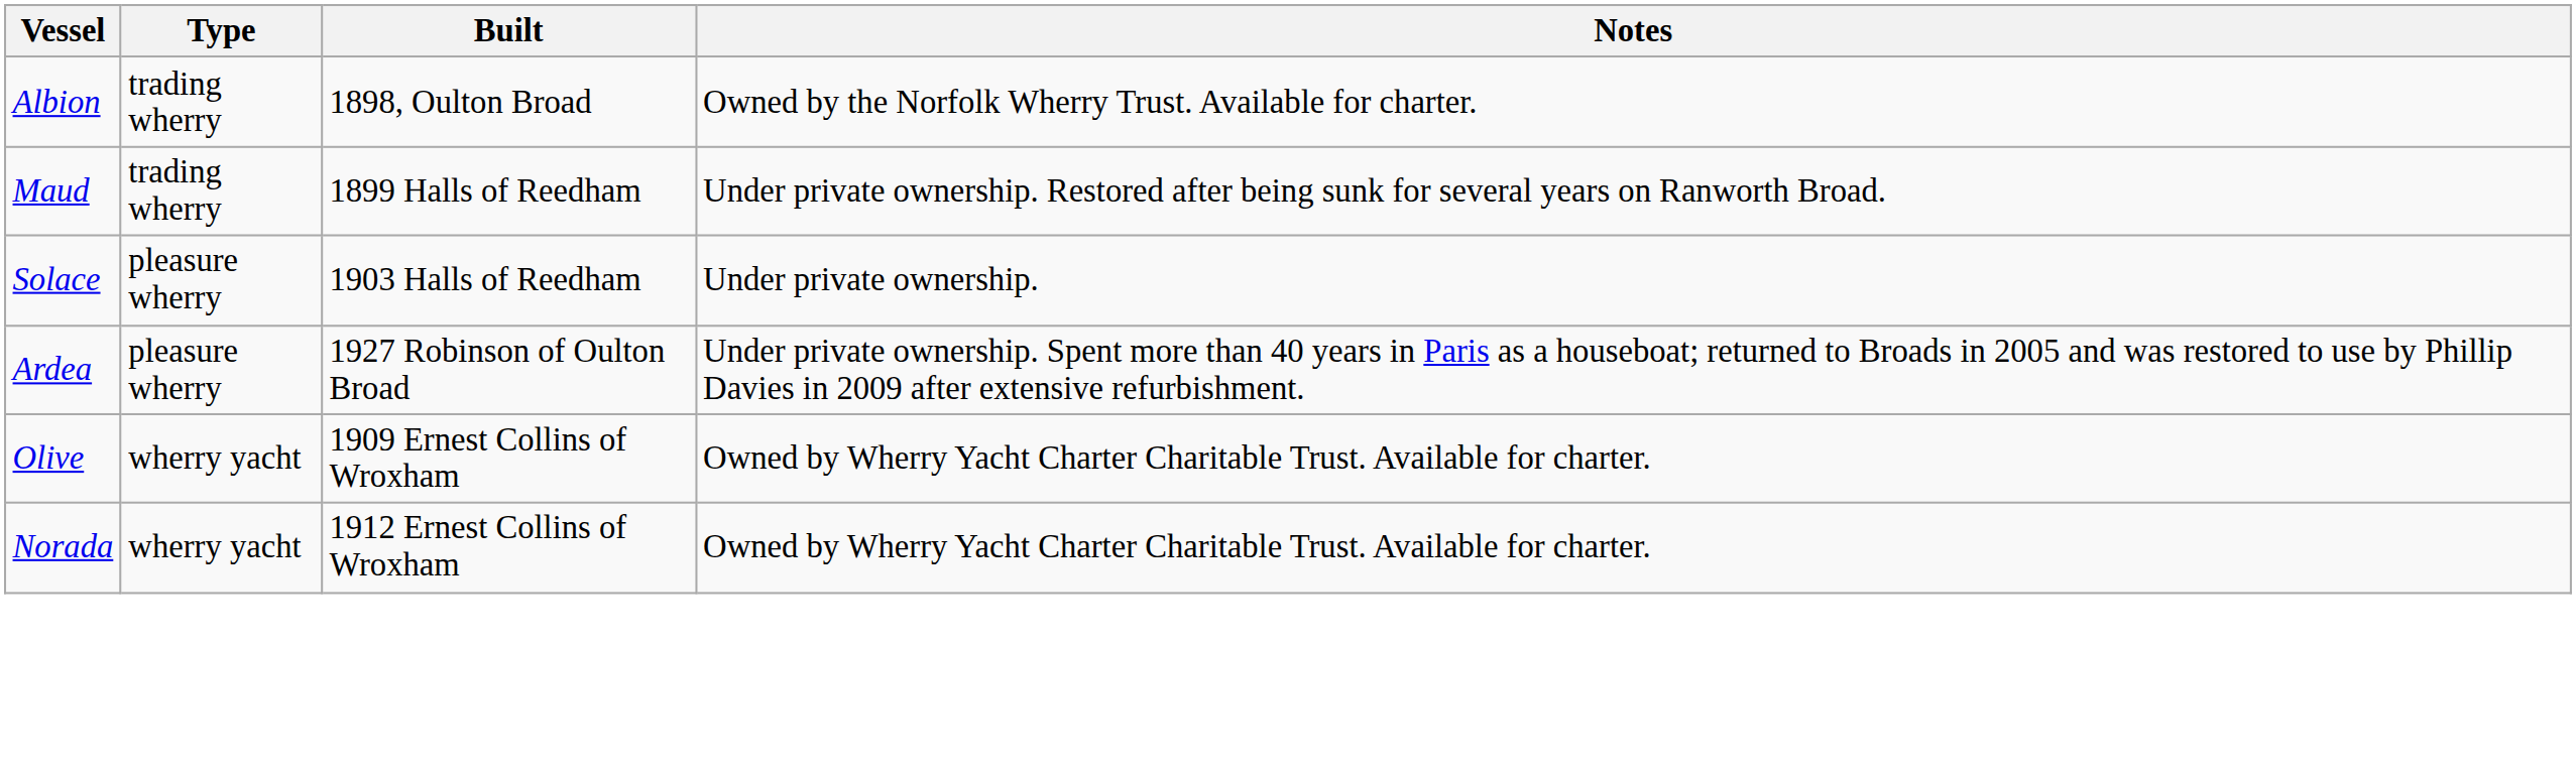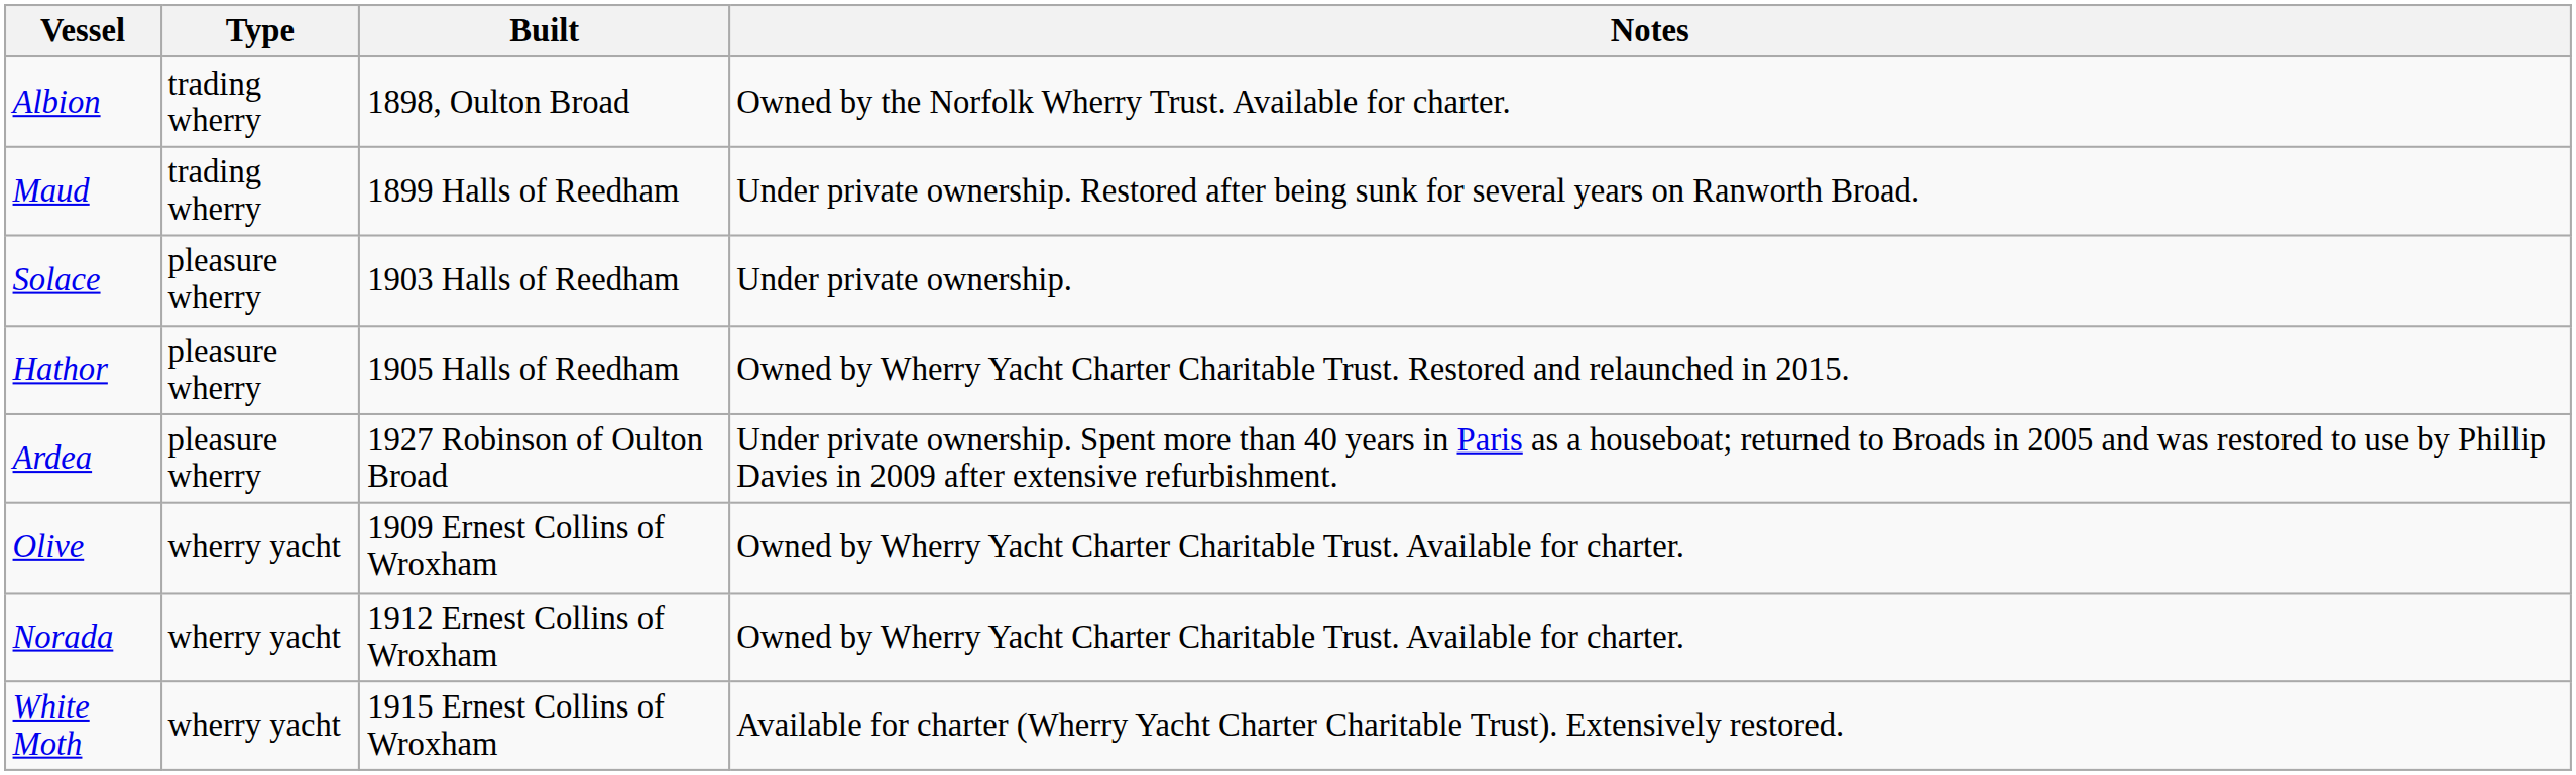 <table class="wikitable">
 <tr>
 <th>Vessel</th>
 <th>Type</th>
 <th>Built</th>
 <th>Notes</th>
 </tr>
 <tr>
 <td><a href='#'><em>Albion</em></a></td>
 <td>trading wherry</td>
 <td>1898, Oulton Broad</td>
 <td>Owned by the Norfolk Wherry Trust. Available for charter.</td>
 </tr>
 <tr>
 <td><a href='#'><em>Maud</em></a></td>
 <td>trading wherry</td>
 <td>1899 Halls of Reedham</td>
 <td>Under private ownership. Restored after being sunk for several years on Ranworth Broad.</td>
 </tr>
 <tr>
 <td><a href='#'><em>Solace</em></a></td>
 <td>pleasure wherry</td>
 <td>1903 Halls of Reedham</td>
 <td>Under private ownership.</td>
 </tr>
 <tr>
+<td><a href='#'><em>Hathor</em></a></td>
+<td>pleasure wherry</td>
+<td>1905 Halls of Reedham</td>
+<td>Owned by Wherry Yacht Charter Charitable Trust. Restored and relaunched in 2015.</td>
+</tr>
+<tr>
 <td><a href='#'><em>Ardea</em></a></td>
 <td>pleasure wherry</td>
 <td>1927 Robinson of Oulton Broad</td>
 <td>Under private ownership. Spent more than 40 years in <a href='#'>Paris</a> as a houseboat; returned to Broads in 2005 and was restored to use by Phillip Davies in 2009 after extensive refurbishment.</td>
 </tr>
 <tr>
 <td><a href='#'><em>Olive</em></a></td>
 <td>wherry yacht</td>
 <td>1909 Ernest Collins of Wroxham</td>
 <td>Owned by Wherry Yacht Charter Charitable Trust. Available for charter.</td>
 </tr>
 <tr>
 <td><a href='#'><em>Norada</em></a></td>
 <td>wherry yacht</td>
 <td>1912 Ernest Collins of Wroxham</td>
 <td>Owned by Wherry Yacht Charter Charitable Trust. Available for charter.</td>
 </tr>
+<tr>
+<td><a href='#'><em>White Moth</em></a></td>
+<td>wherry yacht</td>
+<td>1915 Ernest Collins of Wroxham</td>
+<td>Available for charter (Wherry Yacht Charter Charitable Trust). Extensively restored.</td>
+</tr>
 </table>
